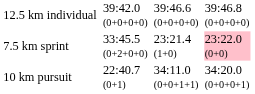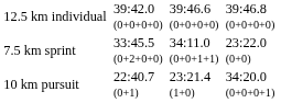 <table>
 <tr>
 <td>12.5 km individual<br><em></em></td>
 <td></td>
 <td>39:42.0<br><small>(0+0+0+0)</small></td>
 <td></td>
 <td>39:46.6<br><small>(0+0+0+0)</small></td>
 <td></td>
 <td>39:46.8<br><small>(0+0+0+0)</small></td>
 </tr>
 <tr>
 <td>7.5 km sprint<br><em></em></td>
 <td></td>
 <td>33:45.5<br><small>(0+2+0+0)</small></td>
 <td></td>
-<td>23:21.4<br><small>(1+0)</small></td>
+<td>34:11.0<br><small>(0+0+1+1)</small></td>
 <td></td>
-<td style="background: pink;">23:22.0<br><small>(0+0)</small></td>
+<td>23:22.0<br><small>(0+0)</small></td>
 </tr>
 <tr>
 <td>10 km pursuit<br><em></em></td>
 <td></td>
 <td>22:40.7<br><small>(0+1)</small></td>
 <td></td>
-<td>34:11.0<br><small>(0+0+1+1)</small></td>
+<td>23:21.4<br><small>(1+0)</small></td>
 <td></td>
 <td>34:20.0<br><small>(0+0+0+1)</small></td>
 </tr>
 </table>
